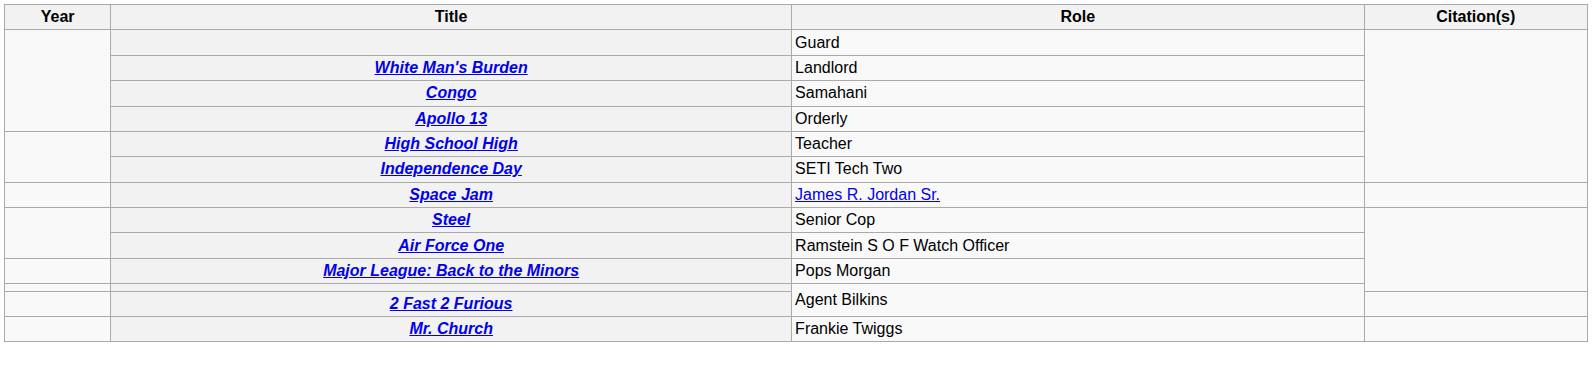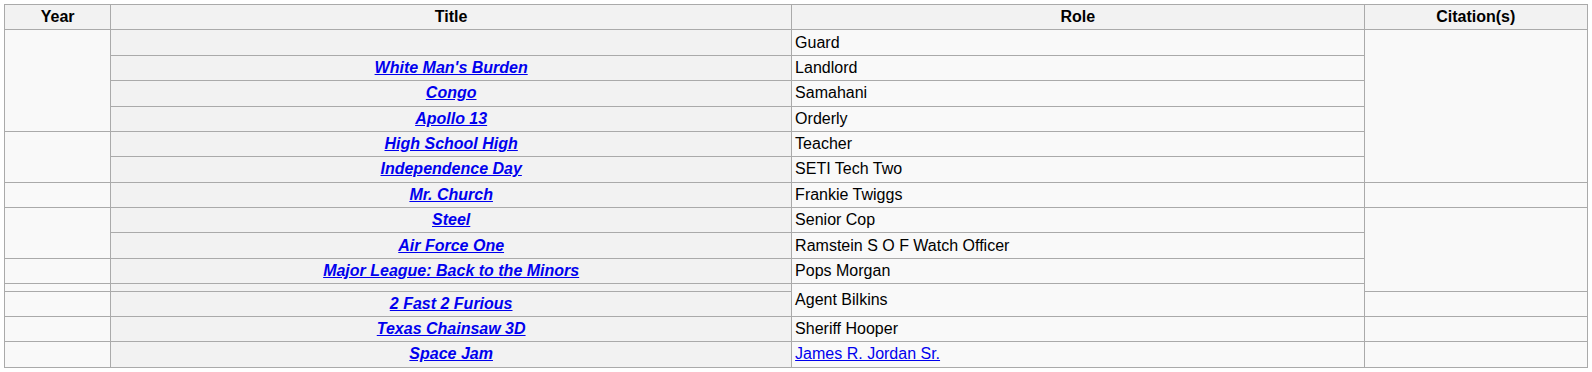 <table class="wikitable plainrowheaders sortable" style="width: 100%;">
 <tr>
 <th scope="col">Year</th>
 <th scope="col">Title</th>
 <th class="unsortable">Role</th>
 <th class="unsortable">Citation(s)</th>
 </tr>
 <tr>
 <td rowspan="4"></td>
 <th scope="row"><em></em></th>
 <td>Guard</td>
 <td rowspan="6"></td>
 </tr>
 <tr>
 <th scope="row"><a href='#'><em>White Man's Burden</em></a></th>
 <td>Landlord</td>
 </tr>
 <tr>
 <th scope="row"><a href='#'><em>Congo</em></a></th>
 <td>Samahani</td>
 </tr>
 <tr>
 <th scope="row"><a href='#'><em>Apollo 13</em></a></th>
 <td>Orderly</td>
 </tr>
 <tr>
 <td rowspan="2"></td>
 <th scope="row"><em><a href='#'>High School High</a></em></th>
 <td>Teacher</td>
 </tr>
 <tr>
 <th scope="row"><a href='#'><em>Independence Day</em></a></th>
 <td>SETI Tech Two</td>
 </tr>
 <tr>
 <td></td>
-<th scope="row"><em><a href='#'>Space Jam</a></em></th>
-<td><a href='#'>James R. Jordan Sr.</a></td>
+<th scope="row"><em><a href='#'>Mr. Church</a></em></th>
+<td>Frankie Twiggs</td>
 <td></td>
 </tr>
 <tr>
 <td rowspan="2"></td>
 <th scope="row"><a href='#'><em>Steel</em></a></th>
 <td>Senior Cop</td>
 <td rowspan="4"></td>
 </tr>
 <tr>
 <th scope="row"><a href='#'><em>Air Force One</em></a></th>
 <td>Ramstein S O F Watch Officer</td>
 </tr>
 <tr>
 <td></td>
 <th scope="row"><em><a href='#'>Major League: Back to the Minors</a></em></th>
 <td>Pops Morgan</td>
 </tr>
 <tr>
 <td></td>
 <th scope="row"><em></em></th>
 <td rowspan="2">Agent Bilkins</td>
 </tr>
 <tr>
 <td></td>
 <th scope="row"><em><a href='#'>2 Fast 2 Furious</a></em></th>
 <td></td>
 </tr>
 <tr>
 <td></td>
-<th scope="row"><em><a href='#'>Mr. Church</a></em></th>
-<td>Frankie Twiggs</td>
+<th scope="row"><em><a href='#'>Texas Chainsaw 3D</a></em></th>
+<td>Sheriff Hooper</td>
+<td></td>
+</tr>
+<tr>
+<td></td>
+<th scope="row"><em><a href='#'>Space Jam</a></em></th>
+<td><a href='#'>James R. Jordan Sr.</a></td>
 <td></td>
 </tr>
 </table>
